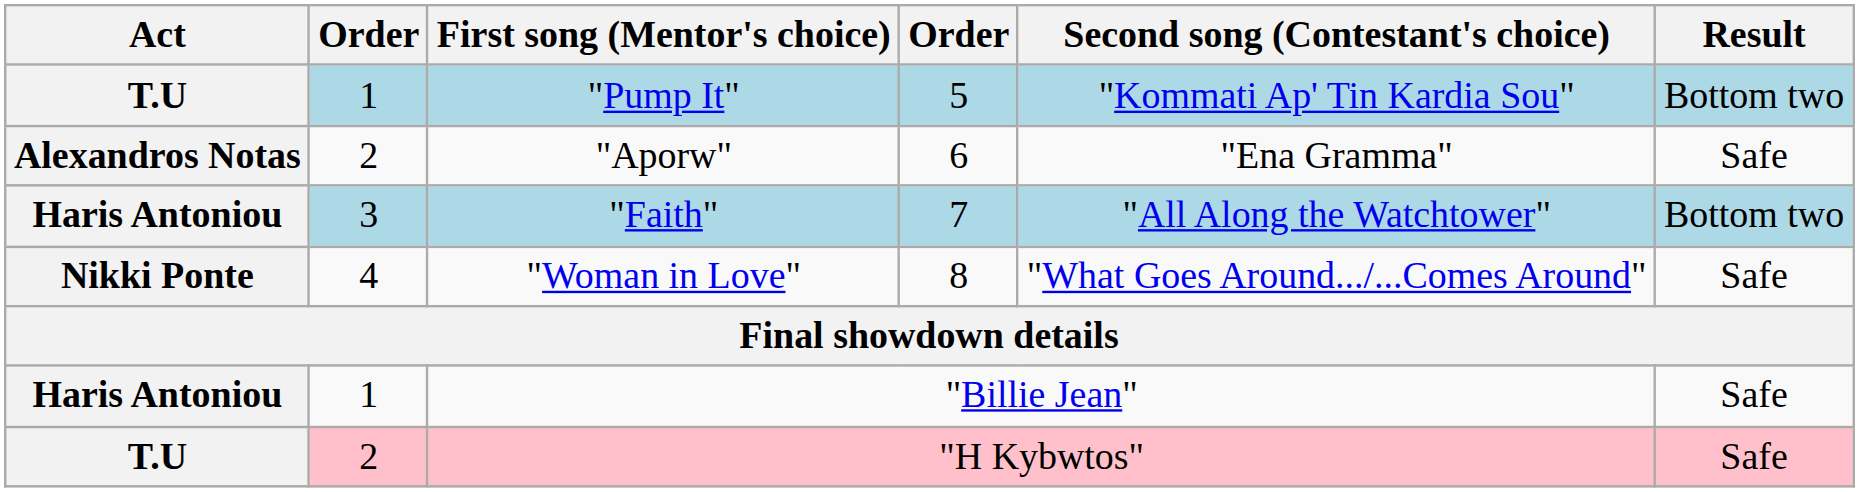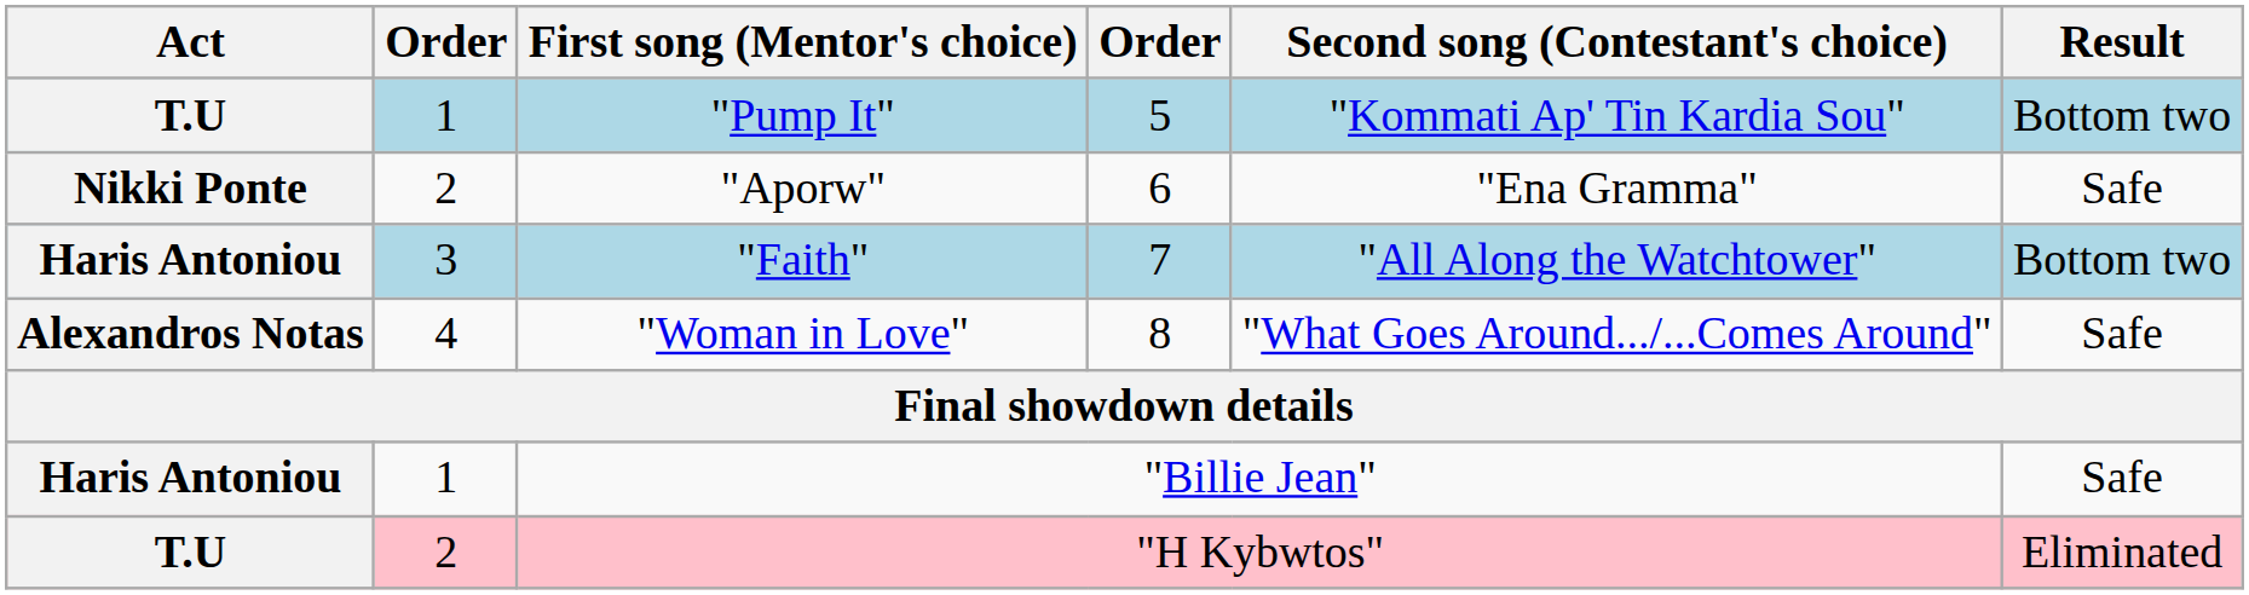 <table class="wikitable plainrowheaders" style="text-align:center;">
 <tr>
 <th scope="col">Act</th>
 <th scope="col">Order</th>
 <th scope="col">First song (Mentor's choice)</th>
 <th scope="col">Order</th>
 <th scope="col">Second song (Contestant's choice)</th>
 <th scope="col">Result</th>
 </tr>
 <tr style="background:lightblue;">
 <th scope="row">T.U</th>
 <td>1</td>
 <td>"<a href='#'>Pump It</a>"</td>
 <td>5</td>
 <td>"<a href='#'>Kommati Ap' Tin Kardia Sou</a>"</td>
 <td>Bottom two</td>
 </tr>
 <tr>
-<th scope="row">Alexandros Notas</th>
+<th scope="row">Nikki Ponte</th>
 <td>2</td>
 <td>"Aporw"</td>
 <td>6</td>
 <td>"Ena Gramma"</td>
 <td>Safe</td>
 </tr>
 <tr style="background:lightblue;">
 <th scope="row">Haris Antoniou</th>
 <td>3</td>
 <td>"<a href='#'>Faith</a>"</td>
 <td>7</td>
 <td>"<a href='#'>All Along the Watchtower</a>"</td>
 <td>Bottom two</td>
 </tr>
 <tr>
-<th scope="row">Nikki Ponte</th>
+<th scope="row">Alexandros Notas</th>
 <td>4</td>
 <td>"<a href='#'>Woman in Love</a>"</td>
 <td>8</td>
 <td>"<a href='#'>What Goes Around.../...Comes Around</a>"</td>
 <td>Safe</td>
 </tr>
 <tr>
 <th scope="col" colspan="7">Final showdown details</th>
 </tr>
 <tr>
 <th scope="row">Haris Antoniou</th>
 <td>1</td>
 <td colspan="3">"<a href='#'>Billie Jean</a>"</td>
 <td>Safe</td>
 </tr>
 <tr style="background:pink;">
 <th scope="row">T.U</th>
 <td>2</td>
 <td colspan="3">"H Kybwtos"</td>
-<td>Safe</td>
+<td>Eliminated</td>
 </tr>
 </table>
